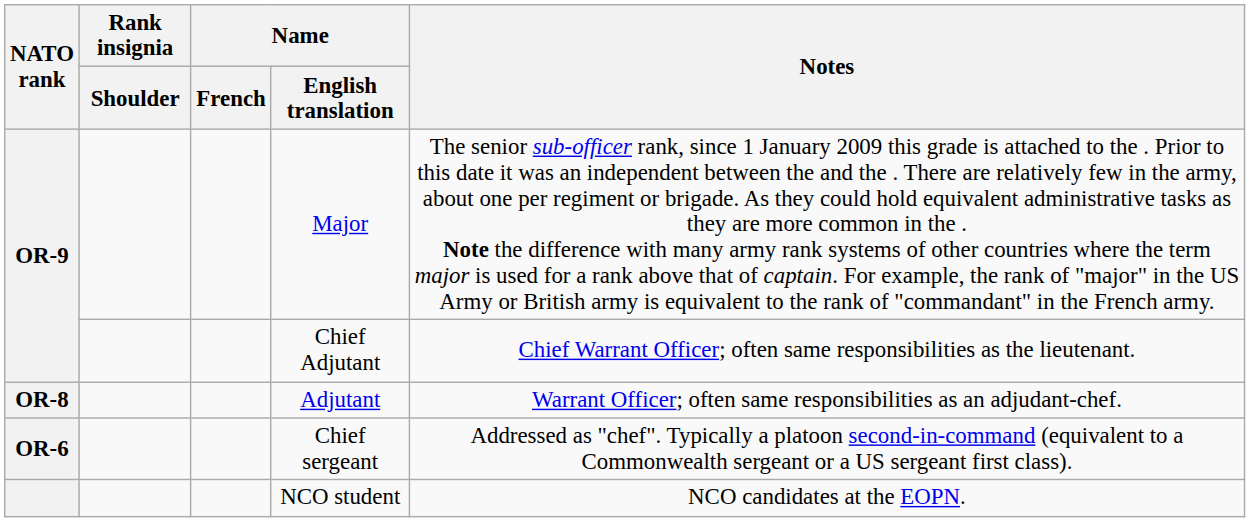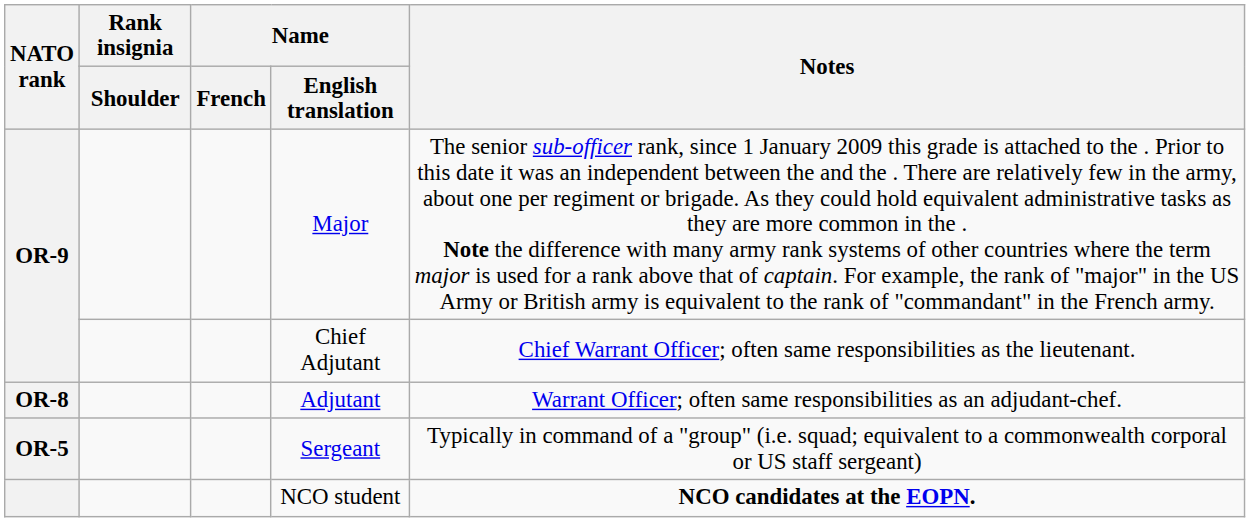 <table class="wikitable plainrowheaders" style="text-align:center;" border="1">
 <tr>
 <th rowspan=2>NATO<br>rank</th>
 <th colspan=1>Rank insignia</th>
 <th colspan=2>Name</th>
 <th rowspan=2>Notes</th>
 </tr>
 <tr>
 <th>Shoulder</th>
 <th>French</th>
 <th>English translation</th>
 </tr>
 <tr>
 <th rowspan=2>OR-9</th>
 <td></td>
 <td></td>
 <td><a href='#'>Major</a></td>
 <td>The senior <em><a href='#'>sub-officer</a></em> rank, since 1 January 2009 this grade is attached to the . Prior to this date it was an independent  between the  and the . There are relatively few  in the army, about one per regiment or brigade. As they could hold equivalent administrative tasks as  they are more common in the .<br> <strong>Note</strong> the difference with many army rank systems of other countries where the term <em>major</em> is used for a rank above that of <em>captain</em>. For example, the rank of "major" in the US Army or British army is equivalent to the rank of "commandant" in the French army.</td>
 </tr>
 <tr>
 <td></td>
 <td></td>
 <td>Chief Adjutant</td>
 <td><a href='#'>Chief Warrant Officer</a>; often same responsibilities as the lieutenant.</td>
 </tr>
 <tr>
 <th>OR-8</th>
 <td></td>
 <td></td>
 <td><a href='#'>Adjutant</a></td>
 <td><a href='#'>Warrant Officer</a>; often same responsibilities as an adjudant-chef.</td>
 </tr>
 <tr>
-<th>OR-6</th>
+<th>OR-5</th>
 <td></td>
 <td></td>
-<td>Chief sergeant</td>
-<td>Addressed as "chef". Typically a platoon <a href='#'>second-in-command</a> (equivalent to a Commonwealth sergeant or a US sergeant first class).</td>
+<td><a href='#'>Sergeant</a></td>
+<td>Typically in command of a "group" (i.e. squad; equivalent to a commonwealth corporal or US staff sergeant)</td>
 </tr>
 <tr>
 <th></th>
 <td></td>
 <td></td>
 <td>NCO student</td>
-<td>NCO candidates at the <a href='#'>EOPN</a>.</td>
+<td><strong>NCO candidates at the <a href='#'>EOPN</a>.</strong></td>
 </tr>
 </table>
